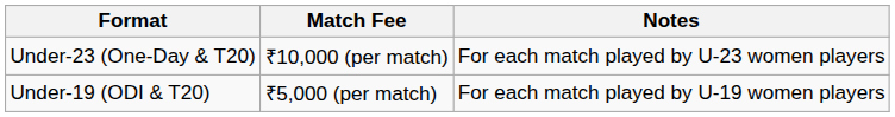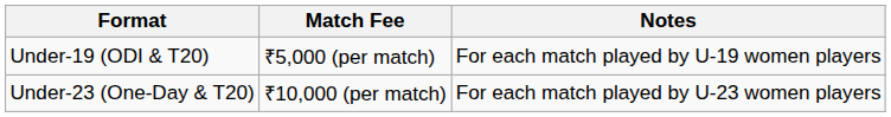 <table class="wikitable">
 <tr>
 <th>Format</th>
 <th>Match Fee</th>
 <th>Notes</th>
 </tr>
 <tr>
+<td>Under-19 (ODI & T20)</td>
+<td>₹5,000 (per match)</td>
+<td>For each match played by U-19 women players</td>
+</tr>
+<tr>
 <td>Under-23 (One-Day & T20)</td>
 <td>₹10,000 (per match)</td>
 <td>For each match played by U-23 women players</td>
 </tr>
-<tr>
-<td>Under-19 (ODI & T20)</td>
-<td>₹5,000 (per match)</td>
-<td>For each match played by U-19 women players</td>
-</tr>
 </table>
